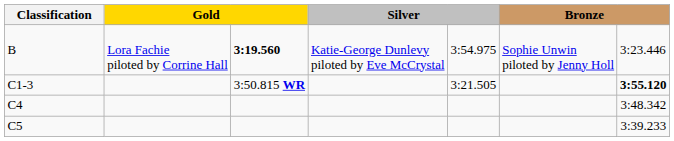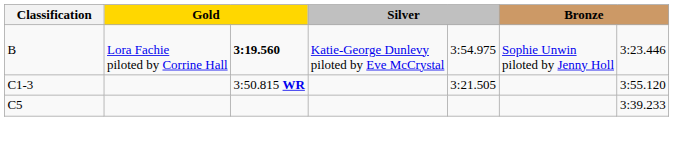 <table class=wikitable style="font-size:100%">
 <tr>
 <th rowspan="1" width="15%">Classification</th>
 <th colspan="2" style="background:gold;">Gold</th>
 <th colspan="2" style="background:silver;">Silver</th>
 <th colspan="2" style="background:#CC9966;">Bronze</th>
 </tr>
 <tr>
 <td>B <br></td>
 <td><br><a href='#'>Lora Fachie</a><br>piloted by <a href='#'>Corrine Hall</a></td>
 <td><strong>3:19.560</strong></td>
 <td><br><a href='#'>Katie-George Dunlevy</a><br>piloted by <a href='#'>Eve McCrystal</a></td>
 <td align="center">3:54.975</td>
 <td><br><a href='#'>Sophie Unwin</a><br>piloted by <a href='#'>Jenny Holl</a></td>
 <td>3:23.446</td>
 </tr>
 <tr>
 <td>C1-3 <br></td>
 <td></td>
 <td align="center">3:50.815 <strong><a href='#'>WR</a></strong></td>
 <td></td>
 <td>3:21.505</td>
 <td></td>
-<td align="center"><strong>3:55.120</strong></td>
-</tr>
-<tr>
-<td>C4 <br></td>
-<td></td>
-<td align="center"></td>
-<td></td>
-<td align="center"></td>
-<td></td>
-<td align="center">3:48.342</td>
+<td align="center">3:55.120</td>
 </tr>
 <tr>
 <td>C5 <br></td>
 <td></td>
 <td align="center"></td>
 <td></td>
 <td align="center"></td>
 <td></td>
 <td align="center">3:39.233</td>
 </tr>
 </table>
